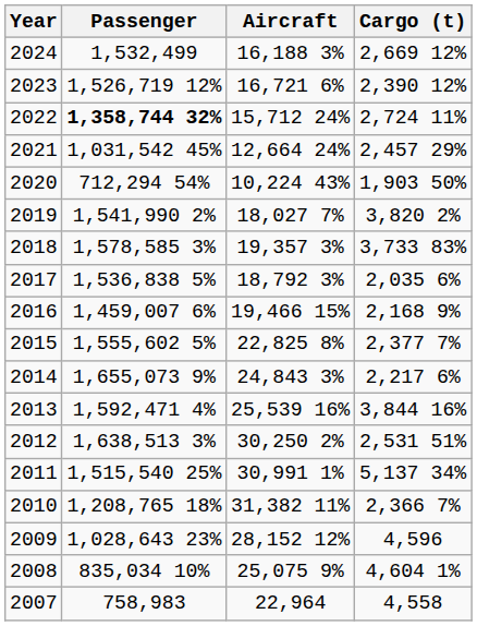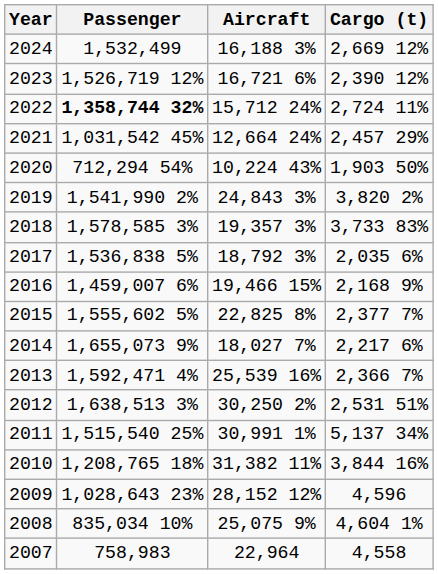 <table class="wikitable">
 <tr>
 <th>Year</th>
 <th style="text-align:center;">Passenger</th>
 <th>Aircraft</th>
 <th>Cargo (t)</th>
 </tr>
 <tr style="text-align:center;">
 <td>2024</td>
 <td style="text-align:center;">1,532,499 </td>
 <td>16,188  3%</td>
 <td>2,669  12%</td>
 </tr>
 <tr style="text-align:center;">
 <td>2023</td>
 <td style="text-align:center;">1,526,719  12%</td>
 <td>16,721  6%</td>
 <td>2,390  12%</td>
 </tr>
 <tr style="text-align:center;">
 <td>2022</td>
 <td style="text-align:center;"><strong>1,358,744  32%</strong></td>
 <td>15,712  24%</td>
 <td>2,724  11%</td>
 </tr>
 <tr style="text-align:center;">
 <td>2021</td>
 <td style="text-align:center;">1,031,542  45%</td>
 <td>12,664  24%</td>
 <td>2,457  29%</td>
 </tr>
 <tr style="text-align:center;">
 <td>2020</td>
 <td style="text-align:center;">712,294  54%</td>
 <td>10,224  43%</td>
 <td>1,903  50%</td>
 </tr>
 <tr style="text-align:center;">
 <td>2019</td>
 <td style="text-align:center;">1,541,990  2%</td>
-<td>18,027  7%</td>
+<td>24,843  3%</td>
 <td>3,820  2%</td>
 </tr>
 <tr style="text-align:center;">
 <td>2018</td>
 <td style="text-align:center;">1,578,585  3%</td>
 <td>19,357  3%</td>
 <td>3,733  83%</td>
 </tr>
 <tr style="text-align:center;">
 <td>2017</td>
 <td style="text-align:center;">1,536,838  5%</td>
 <td>18,792  3%</td>
 <td>2,035  6%</td>
 </tr>
 <tr style="text-align:center;">
 <td>2016</td>
 <td style="text-align:center;">1,459,007  6%</td>
 <td>19,466  15%</td>
 <td>2,168  9%</td>
 </tr>
 <tr style="text-align:center;">
 <td>2015</td>
 <td style="text-align:center;">1,555,602  5%</td>
 <td>22,825  8%</td>
 <td>2,377  7%</td>
 </tr>
 <tr style="text-align:center;">
 <td>2014</td>
 <td style="text-align:center;">1,655,073  9%</td>
-<td>24,843  3%</td>
+<td>18,027  7%</td>
 <td>2,217  6%</td>
 </tr>
 <tr style="text-align:center;">
 <td>2013</td>
 <td style="text-align:center;">1,592,471  4%</td>
 <td>25,539  16%</td>
-<td>3,844  16%</td>
+<td>2,366  7%</td>
 </tr>
 <tr style="text-align:center;">
 <td>2012</td>
 <td style="text-align:center;">1,638,513  3%</td>
 <td>30,250  2%</td>
 <td>2,531  51%</td>
 </tr>
 <tr style="text-align:center;">
 <td>2011</td>
 <td style="text-align:center;">1,515,540  25%</td>
 <td>30,991  1%</td>
 <td>5,137  34%</td>
 </tr>
 <tr style="text-align:center;">
 <td>2010</td>
 <td style="text-align:center;">1,208,765  18%</td>
 <td>31,382  11%</td>
-<td>2,366  7%</td>
+<td>3,844  16%</td>
 </tr>
 <tr style="text-align:center;">
 <td>2009</td>
 <td style="text-align:center;">1,028,643  23%</td>
 <td>28,152  12%</td>
 <td>4,596 </td>
 </tr>
 <tr style="text-align:center;">
 <td>2008</td>
 <td style="text-align:center;">835,034  10%</td>
 <td>25,075  9%</td>
 <td>4,604  1%</td>
 </tr>
 <tr style="text-align:center;">
 <td>2007</td>
 <td style="text-align:center;">758,983</td>
 <td>22,964</td>
 <td>4,558</td>
 </tr>
 </table>
